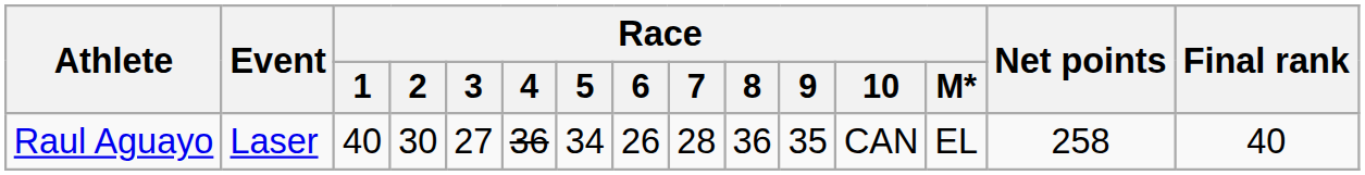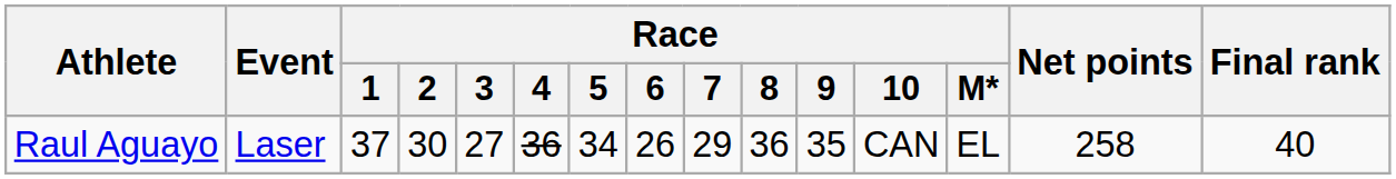 <table class="wikitable" style="font-size:90%">
 <tr>
 <th rowspan="2">Athlete</th>
 <th rowspan="2">Event</th>
 <th colspan=11>Race</th>
 <th rowspan=2>Net points</th>
 <th rowspan=2>Final rank</th>
 </tr>
 <tr style="font-size:95%">
 <th>1</th>
 <th>2</th>
 <th>3</th>
 <th>4</th>
 <th>5</th>
 <th>6</th>
 <th>7</th>
 <th>8</th>
 <th>9</th>
 <th>10</th>
 <th>M*</th>
 </tr>
 <tr align=center>
 <td align=left><a href='#'>Raul Aguayo</a></td>
 <td align=left><a href='#'>Laser</a></td>
-<td>40</td>
+<td>37</td>
 <td>30</td>
 <td>27</td>
 <td><s>36</s></td>
 <td>34</td>
 <td>26</td>
-<td>28</td>
+<td>29</td>
 <td>36</td>
 <td>35</td>
 <td>CAN</td>
 <td>EL</td>
 <td>258</td>
 <td>40</td>
 </tr>
 </table>
